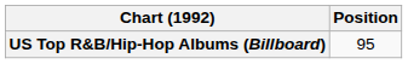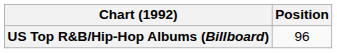 <table class="wikitable plainrowheaders" style="text-align:center">
 <tr>
 <th scope="col">Chart (1992)</th>
 <th scope="col">Position</th>
 </tr>
 <tr>
 <th scope="row">US Top R&B/Hip-Hop Albums (<em>Billboard</em>)</th>
-<td>95</td>
+<td>96</td>
 </tr>
 </table>
